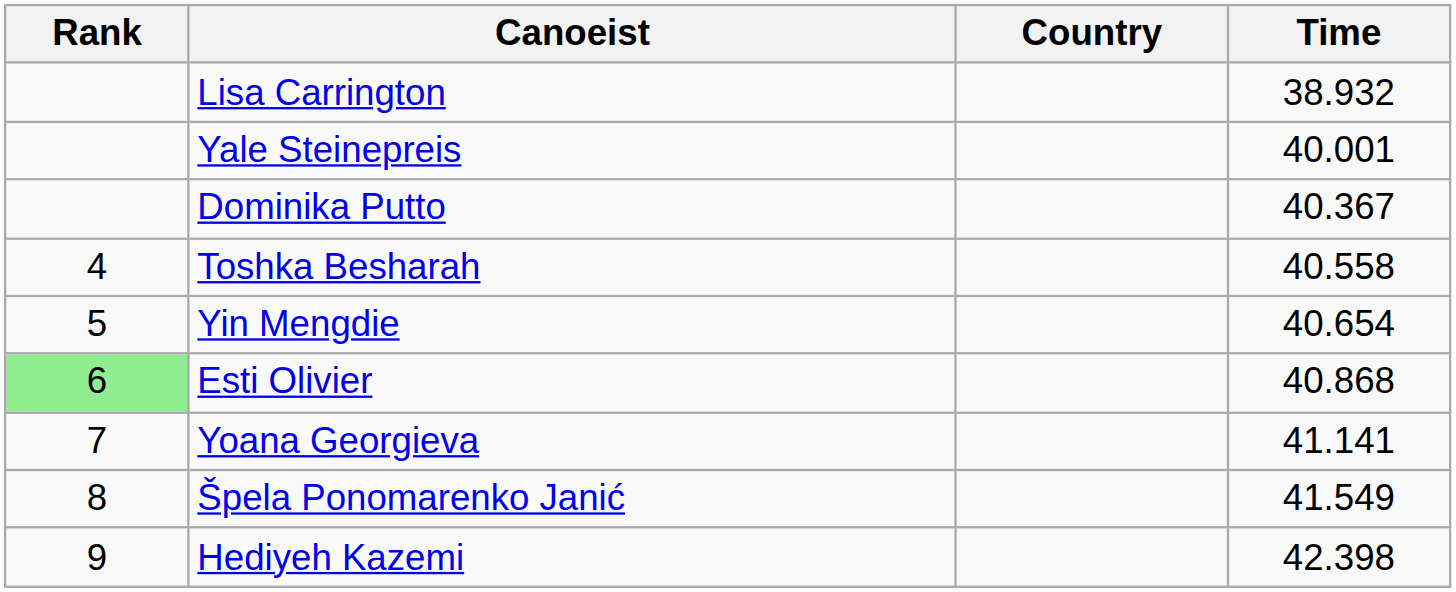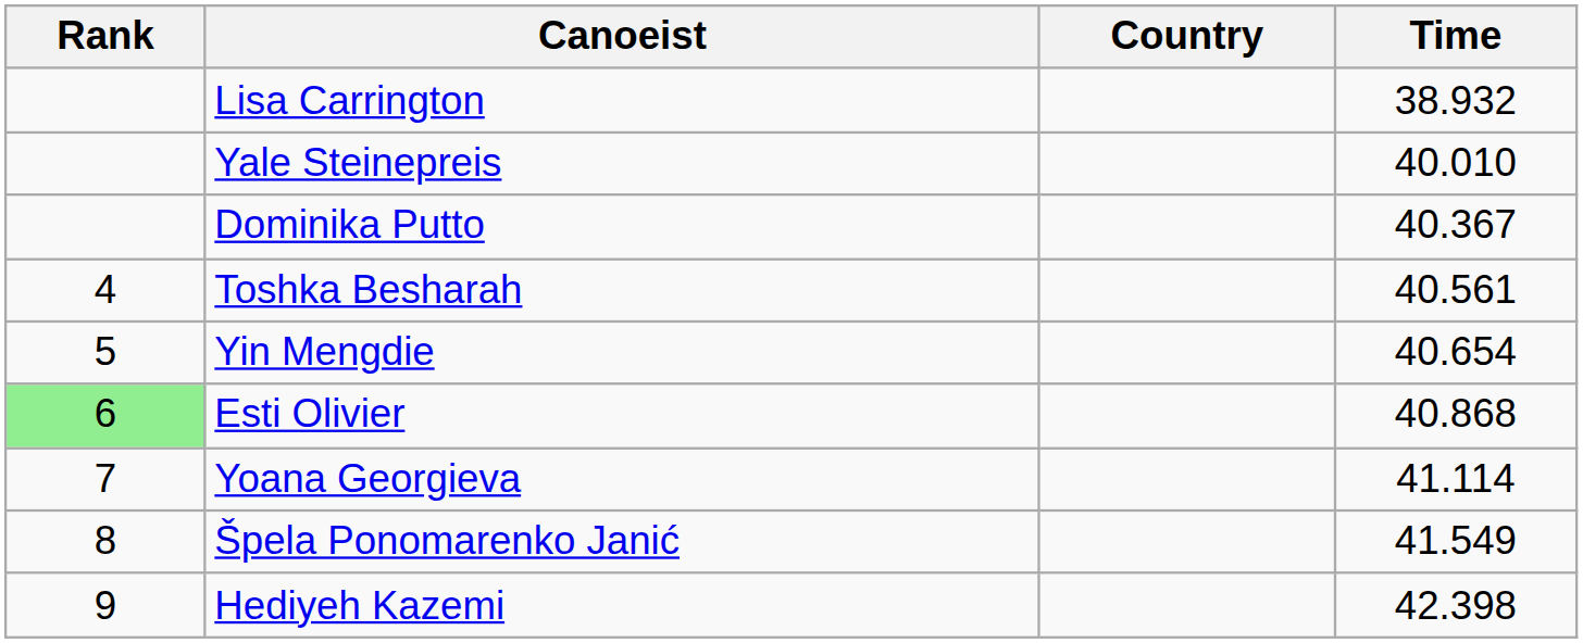 <table class="wikitable" style="text-align:center;width: 50%">
 <tr>
 <th>Rank</th>
 <th>Canoeist</th>
 <th>Country</th>
 <th>Time</th>
 </tr>
 <tr>
 <td></td>
 <td align="left"><a href='#'>Lisa Carrington</a></td>
 <td align="left"></td>
 <td>38.932</td>
 </tr>
 <tr>
 <td></td>
 <td align="left"><a href='#'>Yale Steinepreis</a></td>
 <td align="left"></td>
-<td>40.001</td>
+<td>40.010</td>
 </tr>
 <tr>
 <td></td>
 <td align="left"><a href='#'>Dominika Putto</a></td>
 <td align="left"></td>
 <td>40.367</td>
 </tr>
 <tr>
 <td>4</td>
 <td align="left"><a href='#'>Toshka Besharah</a></td>
 <td align="left"></td>
-<td>40.558</td>
+<td>40.561</td>
 </tr>
 <tr>
 <td>5</td>
 <td align="left"><a href='#'>Yin Mengdie</a></td>
 <td align="left"></td>
 <td>40.654</td>
 </tr>
 <tr>
 <td style="background: lightgreen;">6</td>
 <td align="left"><a href='#'>Esti Olivier</a></td>
 <td align="left"></td>
 <td>40.868</td>
 </tr>
 <tr>
 <td>7</td>
 <td align="left"><a href='#'>Yoana Georgieva</a></td>
 <td align="left"></td>
-<td>41.141</td>
+<td>41.114</td>
 </tr>
 <tr>
 <td>8</td>
 <td align="left"><a href='#'>Špela Ponomarenko Janić</a></td>
 <td align="left"></td>
 <td>41.549</td>
 </tr>
 <tr>
 <td>9</td>
 <td align="left"><a href='#'>Hediyeh Kazemi</a></td>
 <td align="left"></td>
 <td>42.398</td>
 </tr>
 </table>
